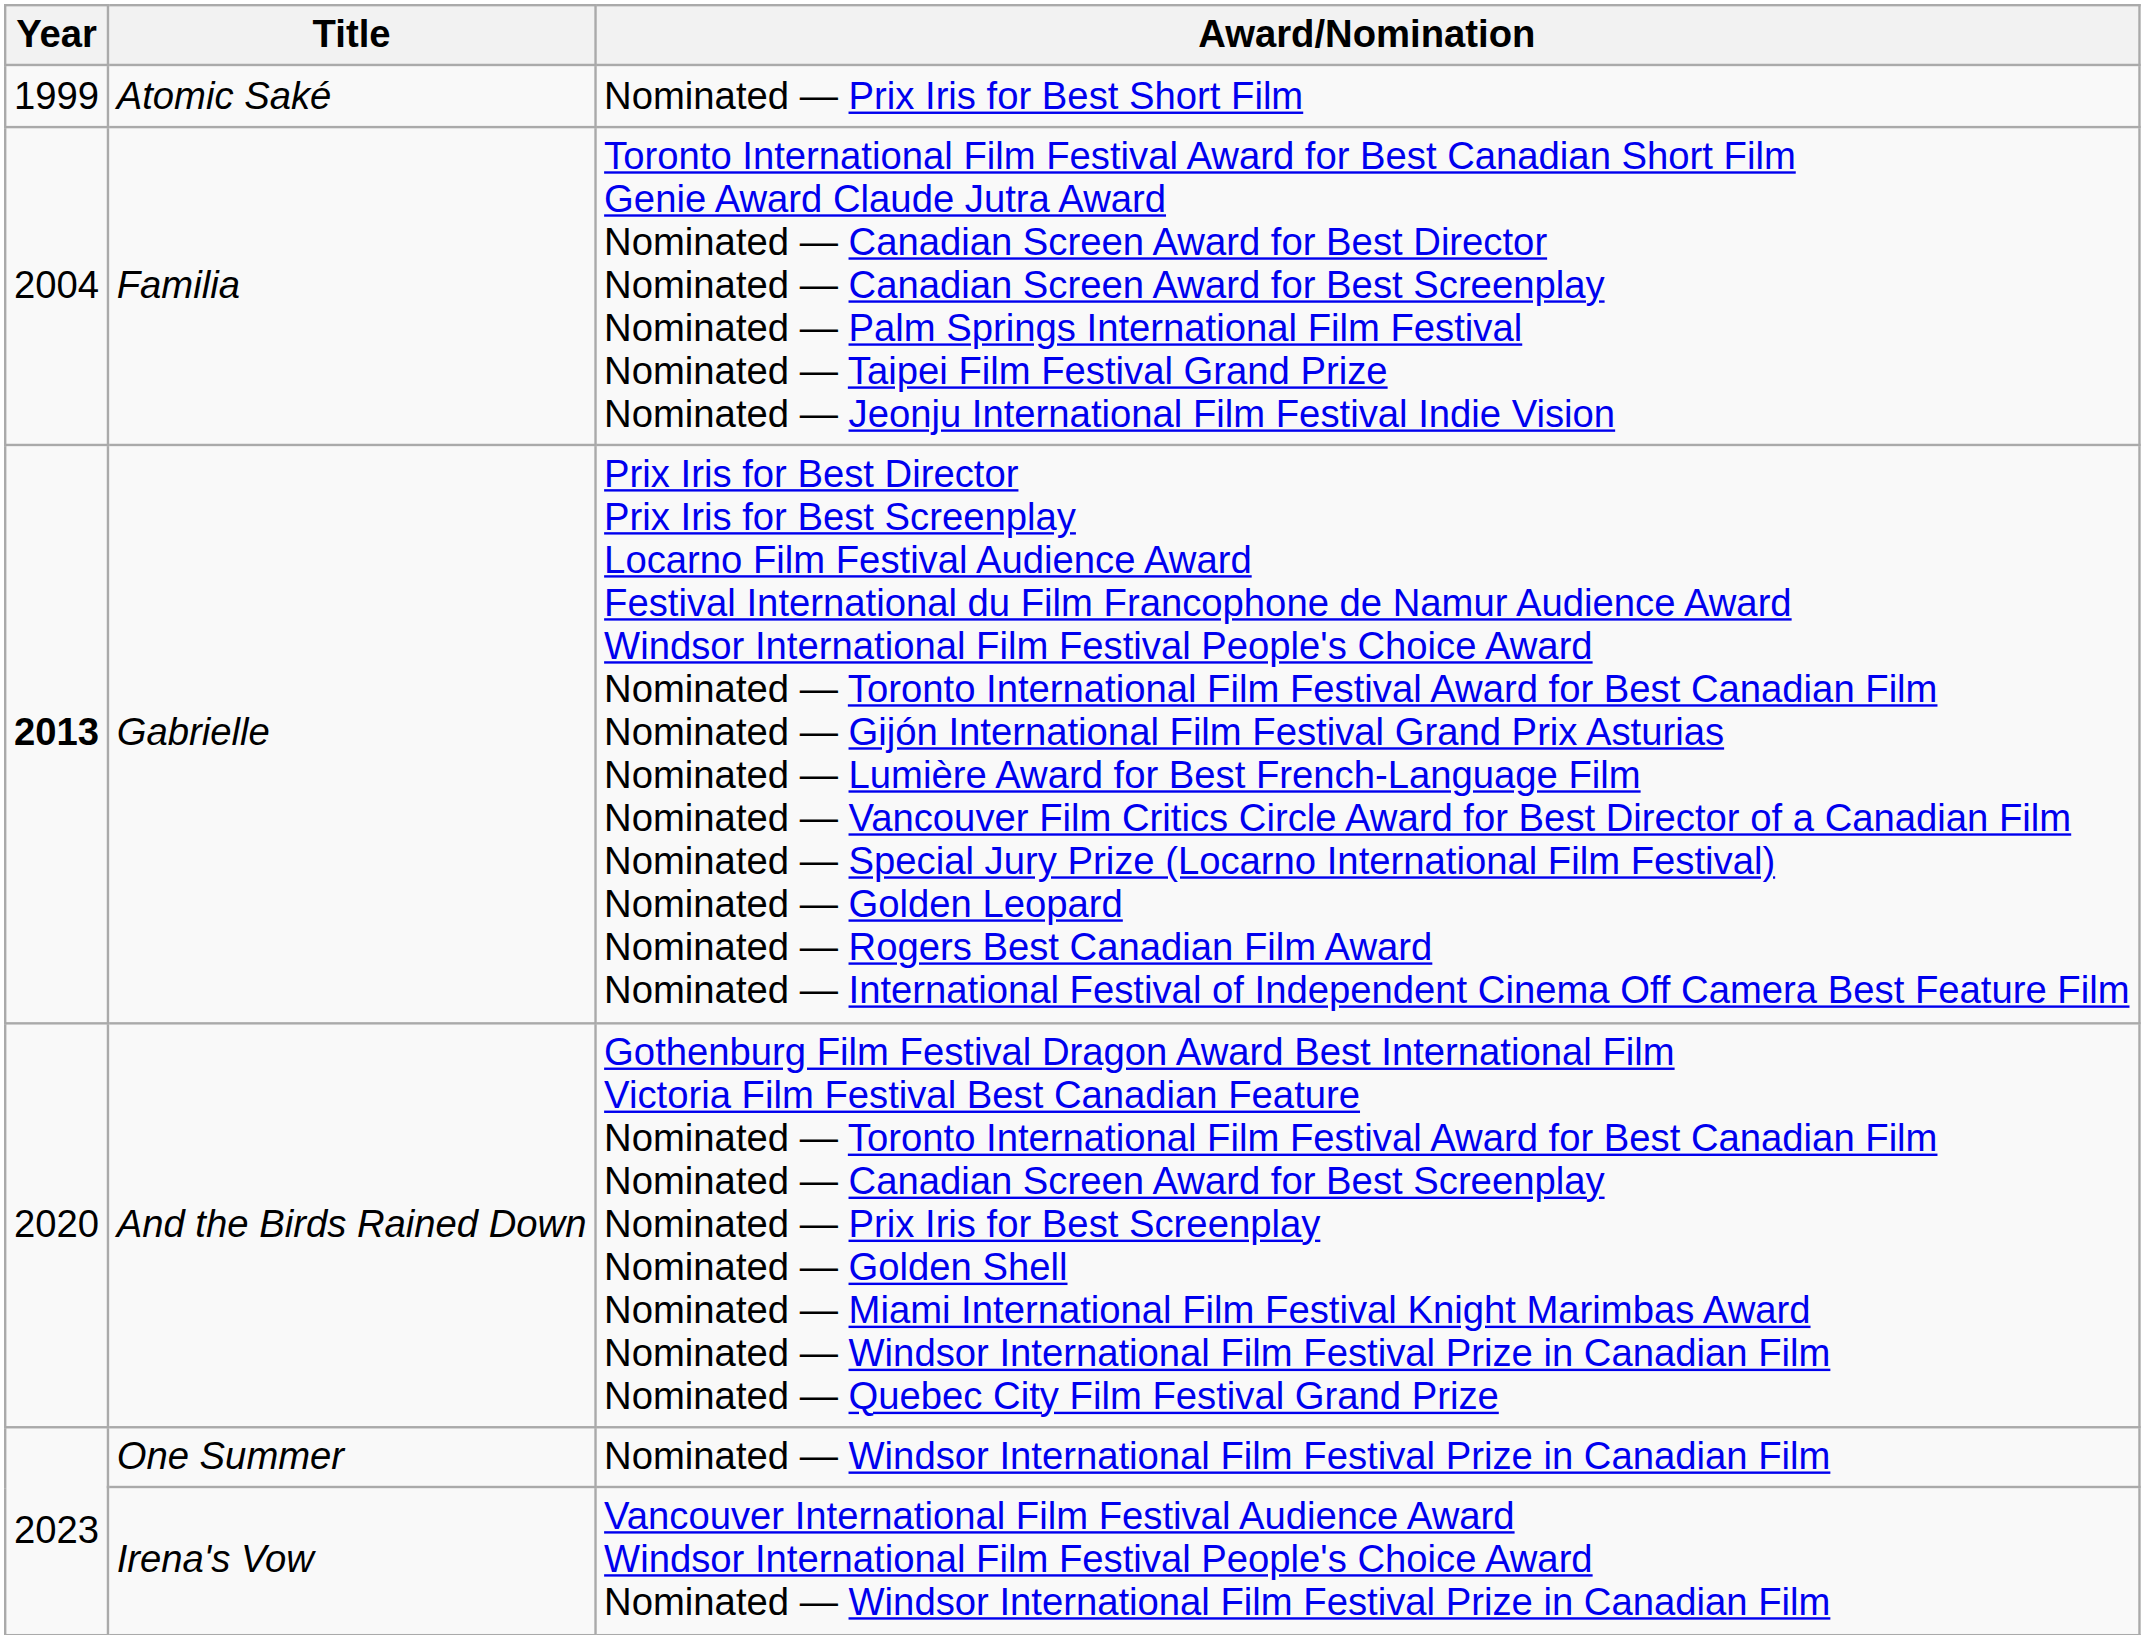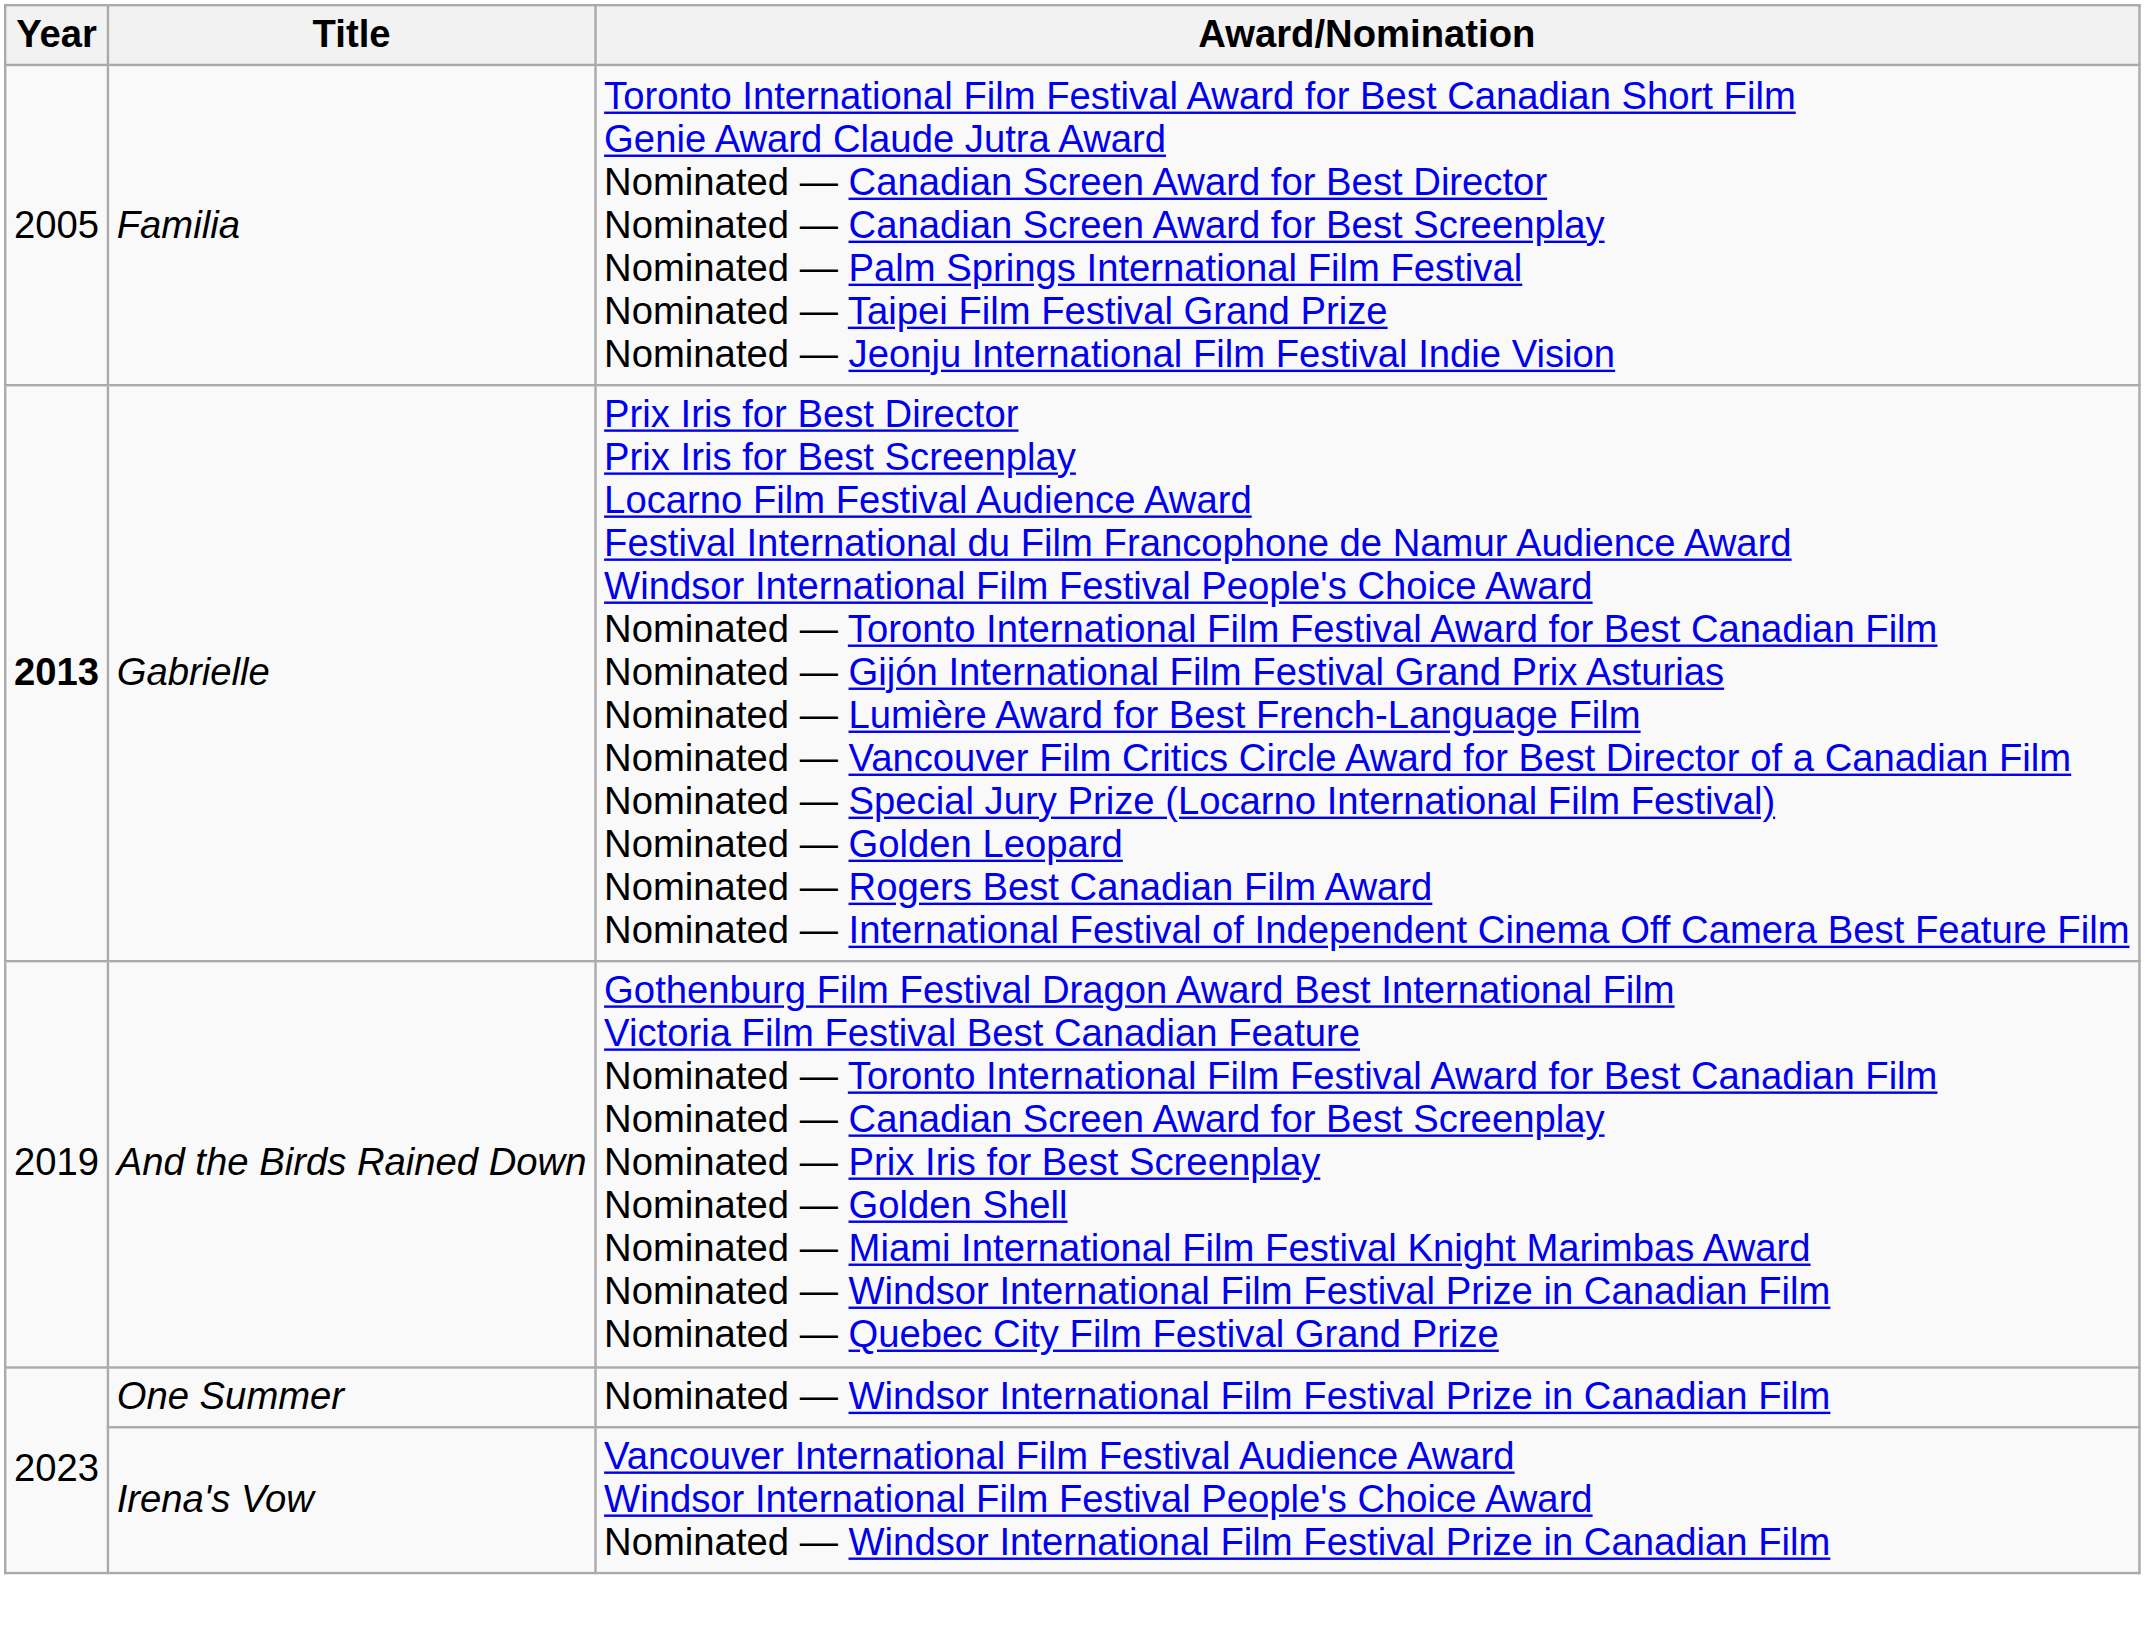 <table class="wikitable">
 <tr>
 <th>Year</th>
 <th>Title</th>
 <th>Award/Nomination</th>
 </tr>
 <tr>
-<td>1999</td>
-<td><em>Atomic Saké</em></td>
-<td>Nominated — <a href='#'>Prix Iris for Best Short Film</a></td>
-</tr>
-<tr>
-<td>2004</td>
+<td>2005</td>
 <td><em>Familia</em></td>
 <td><a href='#'>Toronto International Film Festival Award for Best Canadian Short Film</a><br><a href='#'>Genie Award Claude Jutra Award</a><br>Nominated — <a href='#'>Canadian Screen Award for Best Director</a><br>Nominated — <a href='#'>Canadian Screen Award for Best Screenplay</a><br>Nominated — <a href='#'>Palm Springs International Film Festival</a><br>Nominated — <a href='#'>Taipei Film Festival Grand Prize</a><br>Nominated — <a href='#'>Jeonju International Film Festival Indie Vision</a></td>
 </tr>
 <tr>
 <td><strong>2013</strong></td>
 <td><em>Gabrielle</em></td>
 <td><a href='#'>Prix Iris for Best Director</a><br><a href='#'>Prix Iris for Best Screenplay</a><br><a href='#'>Locarno Film Festival Audience Award</a><br><a href='#'>Festival International du Film Francophone de Namur Audience Award</a><br><a href='#'>Windsor International Film Festival People's Choice Award</a><br>Nominated — <a href='#'>Toronto International Film Festival Award for Best Canadian Film</a><br>Nominated — <a href='#'>Gijón International Film Festival Grand Prix Asturias</a><br>Nominated — <a href='#'>Lumière Award for Best French-Language Film</a><br>Nominated — <a href='#'>Vancouver Film Critics Circle Award for Best Director of a Canadian Film</a><br>Nominated — <a href='#'>Special Jury Prize (Locarno International Film Festival)</a><br>Nominated — <a href='#'>Golden Leopard</a><br>Nominated — <a href='#'>Rogers Best Canadian Film Award</a><br>Nominated — <a href='#'>International Festival of Independent Cinema Off Camera Best Feature Film</a></td>
 </tr>
 <tr>
-<td>2020</td>
+<td>2019</td>
 <td><em>And the Birds Rained Down</em></td>
 <td><a href='#'>Gothenburg Film Festival Dragon Award Best International Film</a><br><a href='#'>Victoria Film Festival Best Canadian Feature</a><br>Nominated — <a href='#'>Toronto International Film Festival Award for Best Canadian Film</a><br>Nominated — <a href='#'>Canadian Screen Award for Best Screenplay</a><br>Nominated — <a href='#'>Prix Iris for Best Screenplay</a><br>Nominated — <a href='#'>Golden Shell</a><br>Nominated — <a href='#'>Miami International Film Festival Knight Marimbas Award</a><br>Nominated — <a href='#'>Windsor International Film Festival Prize in Canadian Film</a><br>Nominated — <a href='#'>Quebec City Film Festival Grand Prize</a></td>
 </tr>
 <tr>
 <td rowspan=2>2023</td>
 <td><em>One Summer</em></td>
 <td>Nominated — <a href='#'>Windsor International Film Festival Prize in Canadian Film</a></td>
 </tr>
 <tr>
 <td><em>Irena's Vow</em></td>
 <td><a href='#'>Vancouver International Film Festival Audience Award</a><br><a href='#'>Windsor International Film Festival People's Choice Award</a><br>Nominated — <a href='#'>Windsor International Film Festival Prize in Canadian Film</a></td>
 </tr>
 </table>
